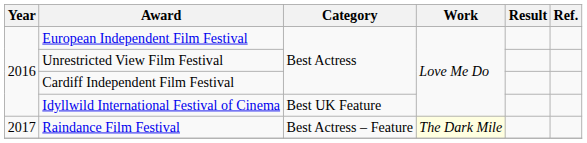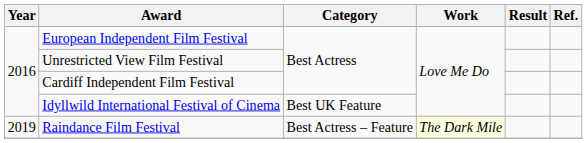 <table class="wikitable plainrowheaders">
 <tr>
 <th>Year</th>
 <th>Award</th>
 <th>Category</th>
 <th>Work</th>
 <th>Result</th>
 <th>Ref.</th>
 </tr>
 <tr>
 <td rowspan="4">2016</td>
 <td><a href='#'>European Independent Film Festival</a></td>
 <td rowspan="3">Best Actress</td>
 <td rowspan="4"><em>Love Me Do</em></td>
 <td></td>
 <td></td>
 </tr>
 <tr>
 <td>Unrestricted View Film Festival</td>
 <td></td>
 <td></td>
 </tr>
 <tr>
 <td>Cardiff Independent Film Festival</td>
 <td></td>
 <td></td>
 </tr>
 <tr>
 <td><a href='#'>Idyllwild International Festival of Cinema</a></td>
 <td>Best UK Feature</td>
 <td></td>
 <td></td>
 </tr>
 <tr>
-<td>2017</td>
+<td>2019</td>
 <td><a href='#'>Raindance Film Festival</a></td>
 <td>Best Actress – Feature</td>
 <td style="background: lightyellow;"><em>The Dark Mile</em></td>
 <td></td>
 <td></td>
 </tr>
 <tr>
 </tr>
 </table>
